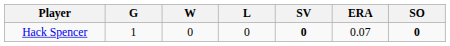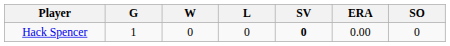 <table class="wikitable sortable">
 <tr>
 <th bgcolor="#DDDDFF" width="16%">Player</th>
 <th bgcolor="#DDDDFF" width="9%">G</th>
 <th bgcolor="#DDDDFF" width="9%">W</th>
 <th bgcolor="#DDDDFF" width="9%">L</th>
 <th bgcolor="#DDDDFF" width="9%">SV</th>
 <th bgcolor="#DDDDFF" width="9%">ERA</th>
 <th bgcolor="#DDDDFF" width="9%">SO</th>
 </tr>
 <tr align="center">
 <td><a href='#'>Hack Spencer</a></td>
 <td>1</td>
 <td>0</td>
 <td>0</td>
 <td><strong>0</strong></td>
-<td>0.07</td>
-<td><strong>0</strong></td>
+<td>0.00</td>
+<td>0</td>
 </tr>
 </table>
